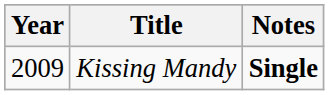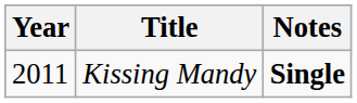 <table class="wikitable">
 <tr>
 <th><strong>Year</strong></th>
 <th><strong>Title</strong></th>
 <th><strong>Notes</strong></th>
 </tr>
 <tr>
-<td>2009</td>
+<td>2011</td>
 <td><em>Kissing Mandy</em></td>
 <td><strong>Single</strong></td>
 </tr>
 </table>
